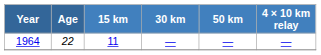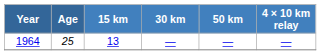 <table class="wikitable" style="font-size:95%; text-align:center; border:grey solid 1px; border-collapse:collapse; background:#ffffff;">
 <tr>
 <th style="background-color:#369; color:white; width:60px;"> Year </th>
 <th style="background-color:#369; color:white; width:40px;"> Age </th>
 <th style="background-color:#4180be; color:white; width:75px;"> 15 km </th>
 <th style="background-color:#4180be; color:white; width:75px;"> 30 km </th>
 <th style="background-color:#4180be; color:white; width:75px;"> 50 km </th>
 <th style="background-color:#4180be; color:white; width:75px;"> 4 × 10 km <br> relay </th>
 </tr>
 <tr>
 <td><a href='#'>1964</a></td>
-<td><em>22</em></td>
-<td><a href='#'>11</a></td>
+<td><em>25</em></td>
+<td><a href='#'>13</a></td>
 <td><a href='#'>—</a></td>
 <td><a href='#'>—</a></td>
 <td><a href='#'>—</a></td>
 </tr>
 <tr>
 </tr>
 </table>
